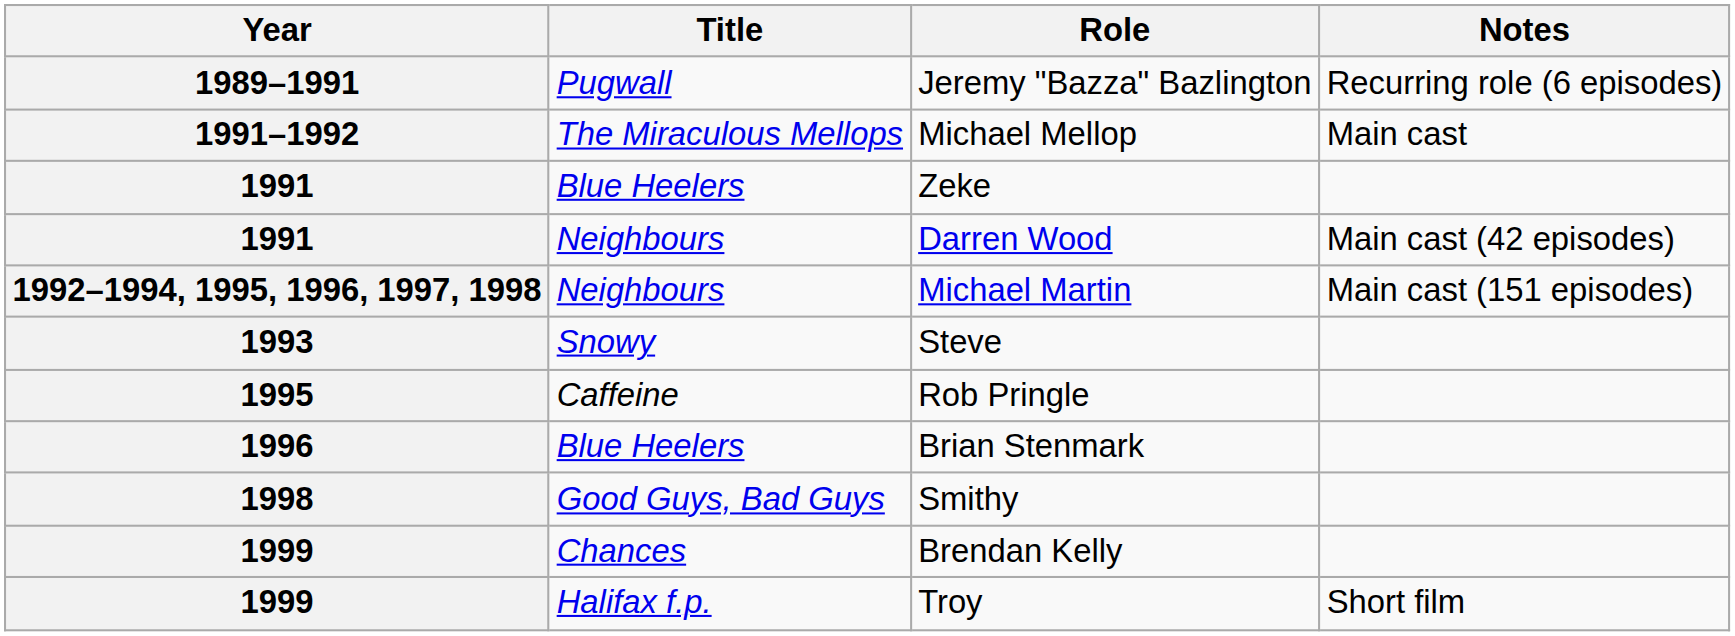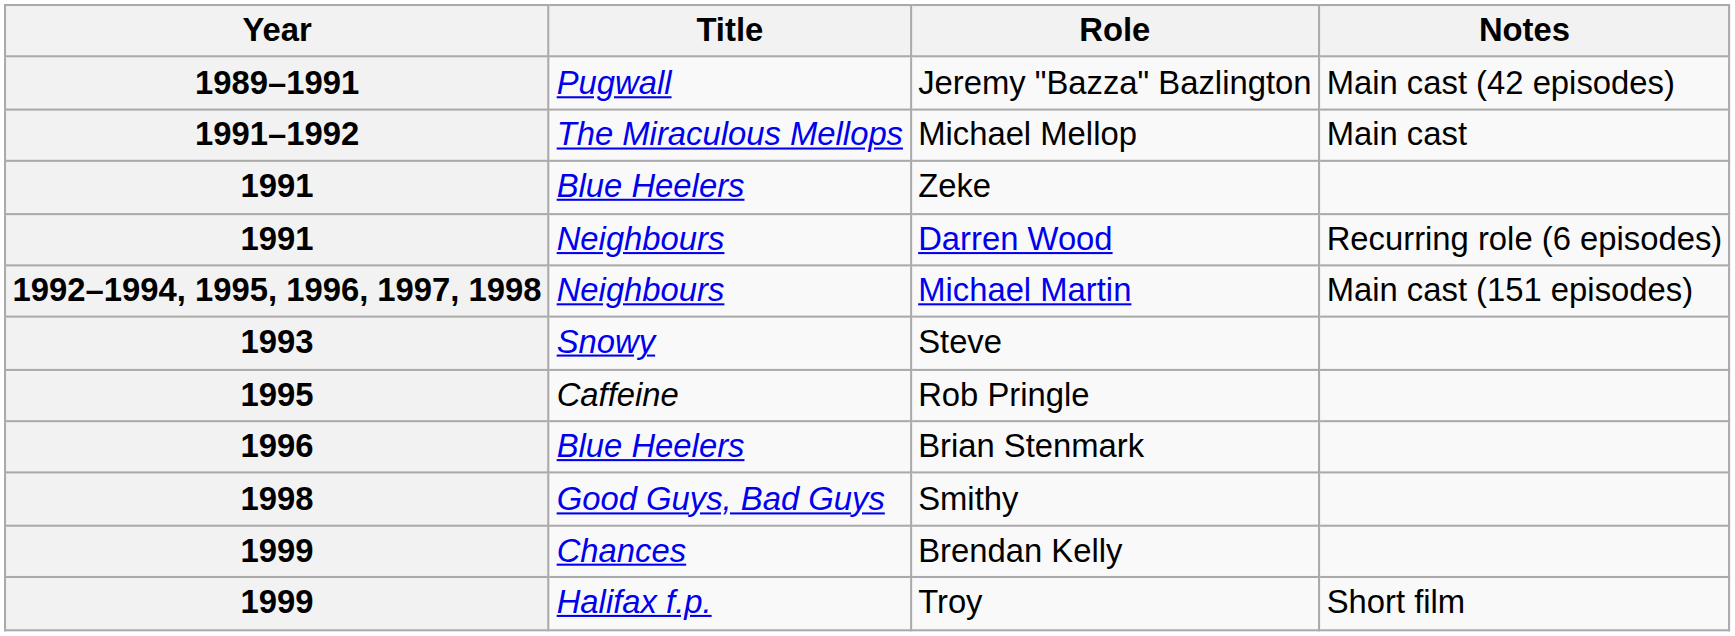 <table class="wikitable plainrowheaders sortable">
 <tr>
 <th scope="col">Year</th>
 <th scope="col">Title</th>
 <th scope="col">Role</th>
 <th scope="col" class="unsortable">Notes</th>
 </tr>
 <tr>
 <th scope="row">1989–1991</th>
 <td><em><a href='#'>Pugwall</a></em></td>
 <td>Jeremy "Bazza" Bazlington</td>
-<td>Recurring role (6 episodes)</td>
+<td>Main cast (42 episodes)</td>
 </tr>
 <tr>
 <th scope="row">1991–1992</th>
 <td><em><a href='#'>The Miraculous Mellops</a></em></td>
 <td>Michael Mellop</td>
 <td>Main cast</td>
 </tr>
 <tr>
 <th scope="row">1991</th>
 <td><em><a href='#'>Blue Heelers</a></em></td>
 <td>Zeke</td>
 <td></td>
 </tr>
 <tr>
 <th scope="row">1991</th>
 <td><em><a href='#'>Neighbours</a></em></td>
 <td><a href='#'>Darren Wood</a></td>
-<td>Main cast (42 episodes)</td>
+<td>Recurring role (6 episodes)</td>
 </tr>
 <tr>
 <th scope="row">1992–1994, 1995, 1996, 1997, 1998</th>
 <td><em><a href='#'>Neighbours</a></em></td>
 <td><a href='#'>Michael Martin</a></td>
 <td>Main cast (151 episodes)</td>
 </tr>
 <tr>
 <th scope="row">1993</th>
 <td><em><a href='#'>Snowy</a></em></td>
 <td>Steve</td>
 <td></td>
 </tr>
 <tr>
 <th scope="row">1995</th>
 <td><em>Caffeine</em></td>
 <td>Rob Pringle</td>
 <td></td>
 </tr>
 <tr>
 <th scope="row">1996</th>
 <td><em><a href='#'>Blue Heelers</a></em></td>
 <td>Brian Stenmark</td>
 <td></td>
 </tr>
 <tr>
 <th scope="row">1998</th>
 <td><em><a href='#'>Good Guys, Bad Guys</a></em></td>
 <td>Smithy</td>
 <td></td>
 </tr>
 <tr>
 <th scope="row">1999</th>
 <td><em><a href='#'>Chances</a></em></td>
 <td>Brendan Kelly</td>
 <td></td>
 </tr>
 <tr>
 <th scope="row">1999</th>
 <td><em><a href='#'>Halifax f.p.</a></em></td>
 <td>Troy</td>
 <td>Short film</td>
 </tr>
 </table>
